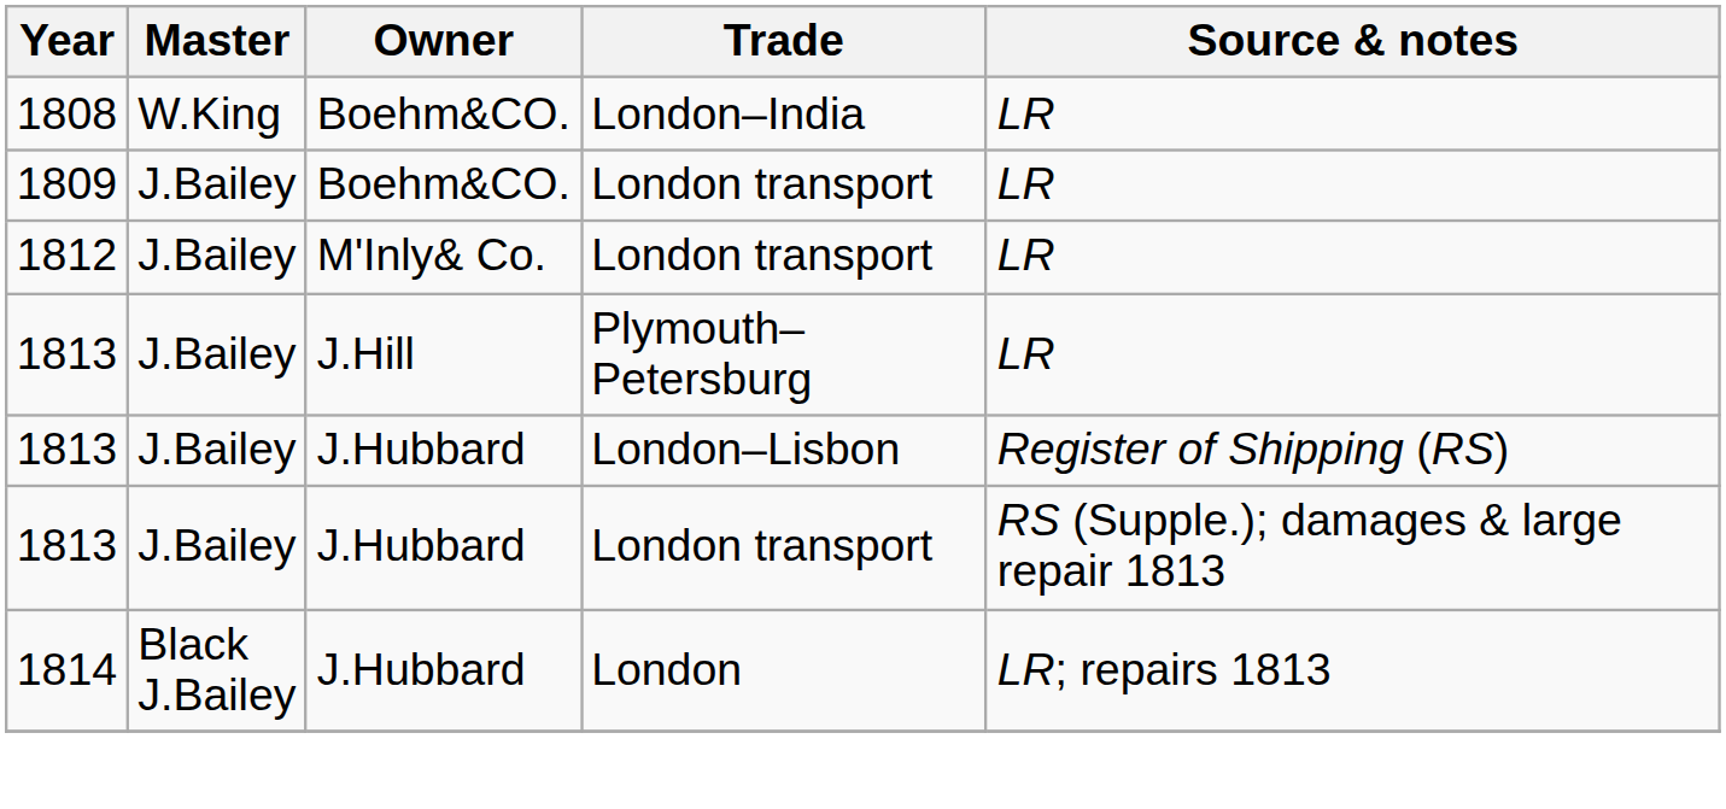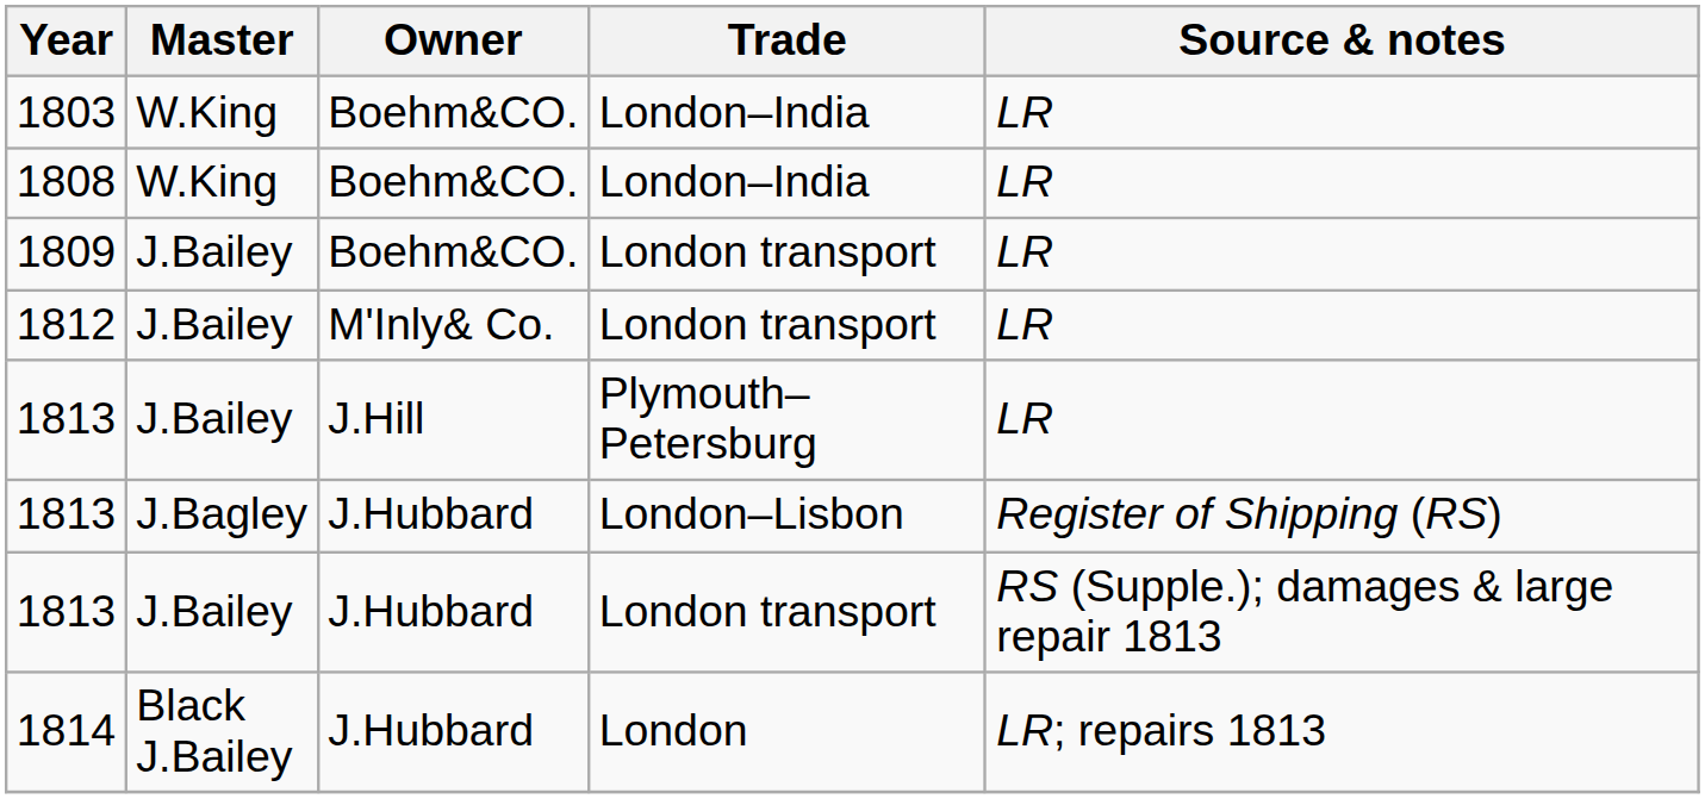 <table class=" wikitable">
 <tr>
 <th>Year</th>
 <th>Master</th>
 <th>Owner</th>
 <th>Trade</th>
 <th>Source & notes</th>
+</tr>
+<tr>
+<td>1803</td>
+<td>W.King</td>
+<td>Boehm&CO.</td>
+<td>London–India</td>
+<td><em>LR</em></td>
 </tr>
 <tr>
 <td>1808</td>
 <td>W.King</td>
 <td>Boehm&CO.</td>
 <td>London–India</td>
 <td><em>LR</em></td>
 </tr>
 <tr>
 <td>1809</td>
 <td>J.Bailey</td>
 <td>Boehm&CO.</td>
 <td>London transport</td>
 <td><em>LR</em></td>
 </tr>
 <tr>
 <td>1812</td>
 <td>J.Bailey</td>
 <td>M'Inly& Co.</td>
 <td>London transport</td>
 <td><em>LR</em></td>
 </tr>
 <tr>
 <td>1813</td>
 <td>J.Bailey</td>
 <td>J.Hill</td>
 <td>Plymouth–Petersburg</td>
 <td><em>LR</em></td>
 </tr>
 <tr>
 <td>1813</td>
-<td>J.Bailey</td>
+<td>J.Bagley</td>
 <td>J.Hubbard</td>
 <td>London–Lisbon</td>
 <td><em>Register of Shipping</em> (<em>RS</em>)</td>
 </tr>
 <tr>
 <td>1813</td>
 <td>J.Bailey</td>
 <td>J.Hubbard</td>
 <td>London transport</td>
 <td><em>RS</em> (Supple.); damages & large repair 1813</td>
 </tr>
 <tr>
 <td>1814</td>
 <td>Black<br>J.Bailey</td>
 <td>J.Hubbard</td>
 <td>London</td>
 <td><em>LR</em>; repairs 1813</td>
 </tr>
 <tr>
 </tr>
 </table>
